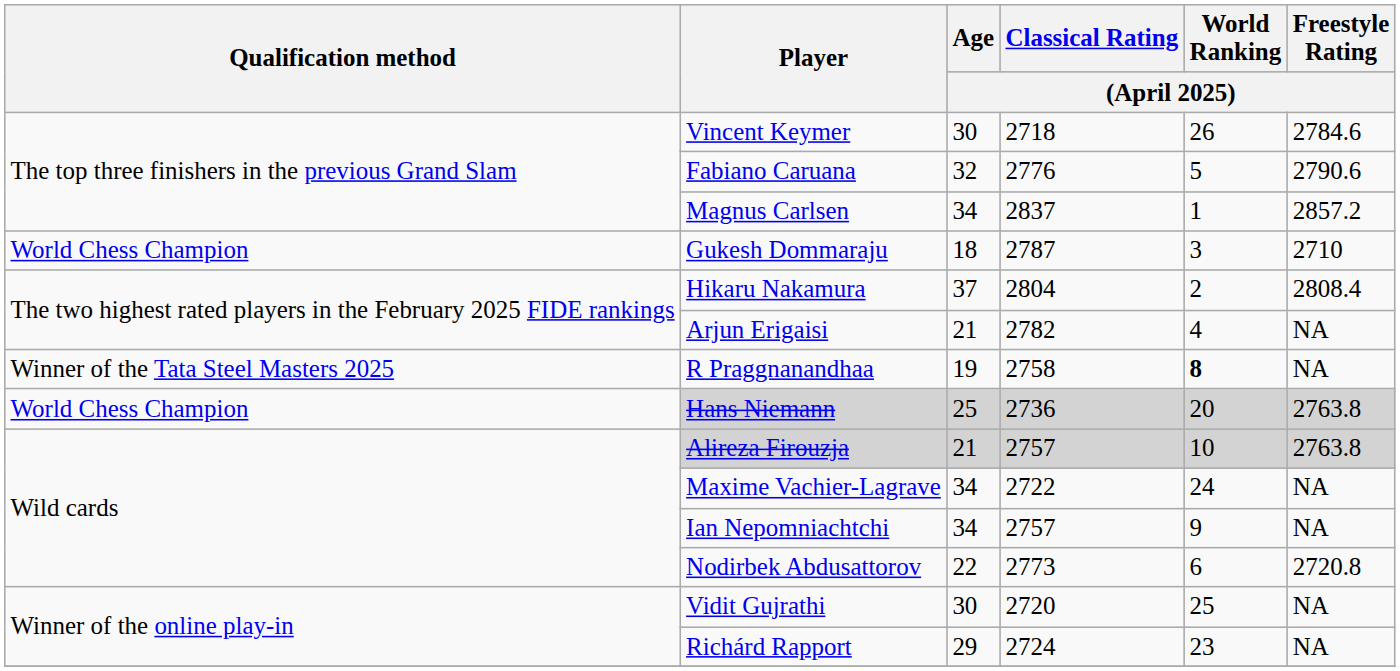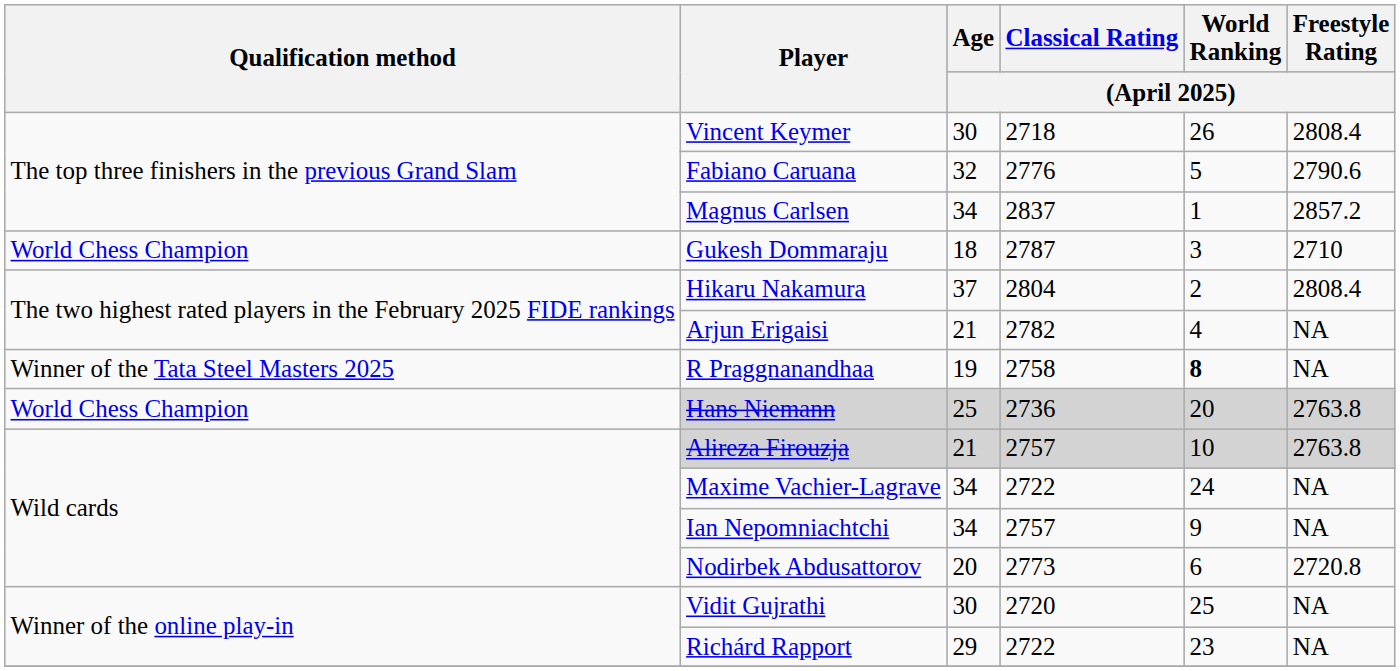 <table class="wikitable sortable">
 <tr>
 <th rowspan="2">Qualification method</th>
 <th rowspan="2">Player</th>
 <th>Age</th>
 <th><a href='#'>Classical Rating</a></th>
 <th>World<br>Ranking</th>
 <th>Freestyle<br>Rating</th>
 </tr>
 <tr>
 <th colspan="4">(April 2025)</th>
 </tr>
 <tr>
 <td rowspan="3">The top three finishers in the <a href='#'>previous Grand Slam</a></td>
 <td> <a href='#'>Vincent Keymer</a> </td>
 <td>30</td>
 <td>2718</td>
 <td>26</td>
-<td>2784.6</td>
+<td>2808.4</td>
 </tr>
 <tr>
 <td> <a href='#'>Fabiano Caruana</a> </td>
 <td>32</td>
 <td>2776</td>
 <td>5</td>
 <td>2790.6</td>
 </tr>
 <tr>
 <td> <a href='#'>Magnus Carlsen</a> </td>
 <td>34</td>
 <td>2837</td>
 <td>1</td>
 <td>2857.2</td>
 </tr>
 <tr>
 <td><a href='#'>World Chess Champion</a></td>
 <td> <a href='#'>Gukesh Dommaraju</a></td>
 <td>18</td>
 <td>2787</td>
 <td>3</td>
 <td>2710</td>
 </tr>
 <tr>
 <td rowspan="2">The two highest rated players in the February 2025 <a href='#'>FIDE rankings</a></td>
 <td> <a href='#'>Hikaru Nakamura</a></td>
 <td>37</td>
 <td>2804</td>
 <td>2</td>
 <td>2808.4</td>
 </tr>
 <tr>
 <td> <a href='#'>Arjun Erigaisi</a></td>
 <td>21</td>
 <td>2782</td>
 <td>4</td>
 <td>NA</td>
 </tr>
 <tr>
 <td>Winner of the <a href='#'>Tata Steel Masters 2025</a></td>
 <td> <a href='#'>R Praggnanandhaa</a></td>
 <td>19</td>
 <td>2758</td>
 <td><strong>8</strong></td>
 <td>NA</td>
 </tr>
 <tr>
 <td><a href='#'>World Chess Champion</a></td>
 <td style="background:lightgrey;"> <a href='#'><s>Hans Niemann</s></a> </td>
 <td style="background:lightgrey;">25</td>
 <td style="background:lightgrey;">2736</td>
 <td style="background:lightgrey;">20</td>
 <td style="background:lightgrey;">2763.8</td>
 </tr>
 <tr>
 <td rowspan="4">Wild cards</td>
 <td style="background:lightgrey;"> <a href='#'><s>Alireza Firouzja</s></a> </td>
 <td style="background:lightgrey;">21</td>
 <td style="background:lightgrey;">2757</td>
 <td style="background:lightgrey;">10</td>
 <td style="background:lightgrey;">2763.8</td>
 </tr>
 <tr>
 <td> <a href='#'>Maxime Vachier-Lagrave</a></td>
 <td>34</td>
 <td>2722</td>
 <td>24</td>
 <td>NA</td>
 </tr>
 <tr>
 <td> <a href='#'>Ian Nepomniachtchi</a></td>
 <td>34</td>
 <td>2757</td>
 <td>9</td>
 <td>NA</td>
 </tr>
 <tr>
 <td> <a href='#'>Nodirbek Abdusattorov</a> </td>
-<td>22</td>
+<td>20</td>
 <td>2773</td>
 <td>6</td>
 <td>2720.8</td>
 </tr>
 <tr>
 <td rowspan="2">Winner of the <a href='#'>online play-in</a></td>
 <td> <a href='#'>Vidit Gujrathi</a> </td>
 <td>30</td>
 <td>2720</td>
 <td>25</td>
 <td>NA</td>
 </tr>
 <tr>
 <td> <a href='#'>Richárd Rapport</a> </td>
 <td>29</td>
-<td>2724</td>
+<td>2722</td>
 <td>23</td>
 <td>NA</td>
 </tr>
 <tr>
 </tr>
 </table>
